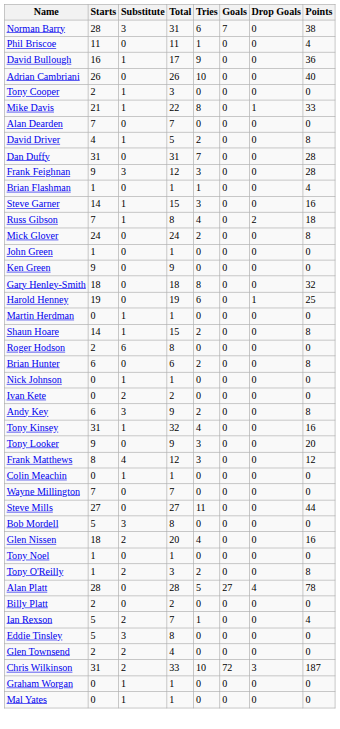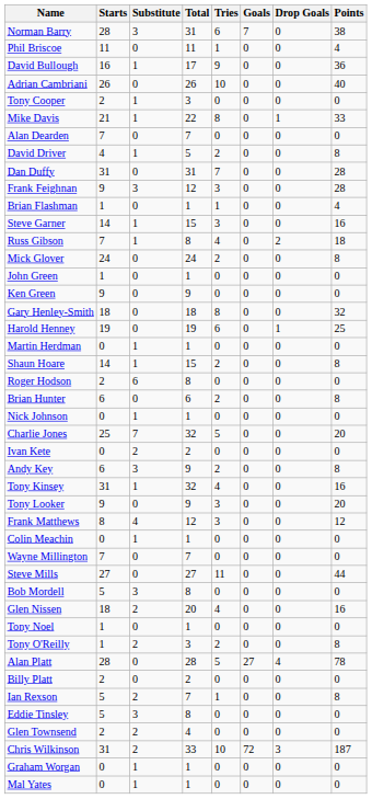 <table class="wikitable sortable">
 <tr>
 <th>Name</th>
 <th>Starts</th>
 <th>Substitute</th>
 <th>Total</th>
 <th>Tries</th>
 <th>Goals</th>
 <th>Drop Goals</th>
 <th>Points</th>
 </tr>
 <tr>
 <td><a href='#'>Norman Barry</a></td>
 <td>28</td>
 <td>3</td>
 <td>31</td>
 <td>6</td>
 <td>7</td>
 <td>0</td>
 <td>38</td>
 </tr>
 <tr>
 <td><a href='#'>Phil Briscoe</a></td>
 <td>11</td>
 <td>0</td>
 <td>11</td>
 <td>1</td>
 <td>0</td>
 <td>0</td>
 <td>4</td>
 </tr>
 <tr>
 <td><a href='#'>David Bullough</a></td>
 <td>16</td>
 <td>1</td>
 <td>17</td>
 <td>9</td>
 <td>0</td>
 <td>0</td>
 <td>36</td>
 </tr>
 <tr>
 <td><a href='#'>Adrian Cambriani</a></td>
 <td>26</td>
 <td>0</td>
 <td>26</td>
 <td>10</td>
 <td>0</td>
 <td>0</td>
 <td>40</td>
 </tr>
 <tr>
 <td><a href='#'>Tony Cooper</a></td>
 <td>2</td>
 <td>1</td>
 <td>3</td>
 <td>0</td>
 <td>0</td>
 <td>0</td>
 <td>0</td>
 </tr>
 <tr>
 <td><a href='#'>Mike Davis</a></td>
 <td>21</td>
 <td>1</td>
 <td>22</td>
 <td>8</td>
 <td>0</td>
 <td>1</td>
 <td>33</td>
 </tr>
 <tr>
 <td><a href='#'>Alan Dearden</a></td>
 <td>7</td>
 <td>0</td>
 <td>7</td>
 <td>0</td>
 <td>0</td>
 <td>0</td>
 <td>0</td>
 </tr>
 <tr>
 <td><a href='#'>David Driver</a></td>
 <td>4</td>
 <td>1</td>
 <td>5</td>
 <td>2</td>
 <td>0</td>
 <td>0</td>
 <td>8</td>
 </tr>
 <tr>
 <td><a href='#'>Dan Duffy</a></td>
 <td>31</td>
 <td>0</td>
 <td>31</td>
 <td>7</td>
 <td>0</td>
 <td>0</td>
 <td>28</td>
 </tr>
 <tr>
 <td><a href='#'>Frank Feighnan</a></td>
 <td>9</td>
 <td>3</td>
 <td>12</td>
 <td>3</td>
 <td>0</td>
 <td>0</td>
 <td>28</td>
 </tr>
 <tr>
 <td><a href='#'>Brian Flashman</a></td>
 <td>1</td>
 <td>0</td>
 <td>1</td>
 <td>1</td>
 <td>0</td>
 <td>0</td>
 <td>4</td>
 </tr>
 <tr>
 <td><a href='#'>Steve Garner</a></td>
 <td>14</td>
 <td>1</td>
 <td>15</td>
 <td>3</td>
 <td>0</td>
 <td>0</td>
 <td>16</td>
 </tr>
 <tr>
 <td><a href='#'>Russ Gibson</a></td>
 <td>7</td>
 <td>1</td>
 <td>8</td>
 <td>4</td>
 <td>0</td>
 <td>2</td>
 <td>18</td>
 </tr>
 <tr>
 <td><a href='#'>Mick Glover</a></td>
 <td>24</td>
 <td>0</td>
 <td>24</td>
 <td>2</td>
 <td>0</td>
 <td>0</td>
 <td>8</td>
 </tr>
 <tr>
 <td><a href='#'>John Green</a></td>
 <td>1</td>
 <td>0</td>
 <td>1</td>
 <td>0</td>
 <td>0</td>
 <td>0</td>
 <td>0</td>
 </tr>
 <tr>
 <td><a href='#'>Ken Green</a></td>
 <td>9</td>
 <td>0</td>
 <td>9</td>
 <td>0</td>
 <td>0</td>
 <td>0</td>
 <td>0</td>
 </tr>
 <tr>
 <td><a href='#'>Gary Henley-Smith</a></td>
 <td>18</td>
 <td>0</td>
 <td>18</td>
 <td>8</td>
 <td>0</td>
 <td>0</td>
 <td>32</td>
 </tr>
 <tr>
 <td><a href='#'>Harold Henney</a></td>
 <td>19</td>
 <td>0</td>
 <td>19</td>
 <td>6</td>
 <td>0</td>
 <td>1</td>
 <td>25</td>
 </tr>
 <tr>
 <td><a href='#'>Martin Herdman</a></td>
 <td>0</td>
 <td>1</td>
 <td>1</td>
 <td>0</td>
 <td>0</td>
 <td>0</td>
 <td>0</td>
 </tr>
 <tr>
 <td><a href='#'>Shaun Hoare</a></td>
 <td>14</td>
 <td>1</td>
 <td>15</td>
 <td>2</td>
 <td>0</td>
 <td>0</td>
 <td>8</td>
 </tr>
 <tr>
 <td><a href='#'>Roger Hodson</a></td>
 <td>2</td>
 <td>6</td>
 <td>8</td>
 <td>0</td>
 <td>0</td>
 <td>0</td>
 <td>0</td>
 </tr>
 <tr>
 <td><a href='#'>Brian Hunter</a></td>
 <td>6</td>
 <td>0</td>
 <td>6</td>
 <td>2</td>
 <td>0</td>
 <td>0</td>
 <td>8</td>
 </tr>
 <tr>
 <td><a href='#'>Nick Johnson</a></td>
 <td>0</td>
 <td>1</td>
 <td>1</td>
 <td>0</td>
 <td>0</td>
 <td>0</td>
 <td>0</td>
 </tr>
 <tr>
+<td><a href='#'>Charlie Jones</a></td>
+<td>25</td>
+<td>7</td>
+<td>32</td>
+<td>5</td>
+<td>0</td>
+<td>0</td>
+<td>20</td>
+</tr>
+<tr>
 <td><a href='#'>Ivan Kete</a></td>
 <td>0</td>
 <td>2</td>
 <td>2</td>
 <td>0</td>
 <td>0</td>
 <td>0</td>
 <td>0</td>
 </tr>
 <tr>
 <td><a href='#'>Andy Key</a></td>
 <td>6</td>
 <td>3</td>
 <td>9</td>
 <td>2</td>
 <td>0</td>
 <td>0</td>
 <td>8</td>
 </tr>
 <tr>
 <td><a href='#'>Tony Kinsey</a></td>
 <td>31</td>
 <td>1</td>
 <td>32</td>
 <td>4</td>
 <td>0</td>
 <td>0</td>
 <td>16</td>
 </tr>
 <tr>
 <td><a href='#'>Tony Looker</a></td>
 <td>9</td>
 <td>0</td>
 <td>9</td>
 <td>3</td>
 <td>0</td>
 <td>0</td>
 <td>20</td>
 </tr>
 <tr>
 <td><a href='#'>Frank Matthews</a></td>
 <td>8</td>
 <td>4</td>
 <td>12</td>
 <td>3</td>
 <td>0</td>
 <td>0</td>
 <td>12</td>
 </tr>
 <tr>
 <td><a href='#'>Colin Meachin</a></td>
 <td>0</td>
 <td>1</td>
 <td>1</td>
 <td>0</td>
 <td>0</td>
 <td>0</td>
 <td>0</td>
 </tr>
 <tr>
 <td><a href='#'>Wayne Millington</a></td>
 <td>7</td>
 <td>0</td>
 <td>7</td>
 <td>0</td>
 <td>0</td>
 <td>0</td>
 <td>0</td>
 </tr>
 <tr>
 <td><a href='#'>Steve Mills</a></td>
 <td>27</td>
 <td>0</td>
 <td>27</td>
 <td>11</td>
 <td>0</td>
 <td>0</td>
 <td>44</td>
 </tr>
 <tr>
 <td><a href='#'>Bob Mordell</a></td>
 <td>5</td>
 <td>3</td>
 <td>8</td>
 <td>0</td>
 <td>0</td>
 <td>0</td>
 <td>0</td>
 </tr>
 <tr>
 <td><a href='#'>Glen Nissen</a></td>
 <td>18</td>
 <td>2</td>
 <td>20</td>
 <td>4</td>
 <td>0</td>
 <td>0</td>
 <td>16</td>
 </tr>
 <tr>
 <td><a href='#'>Tony Noel</a></td>
 <td>1</td>
 <td>0</td>
 <td>1</td>
 <td>0</td>
 <td>0</td>
 <td>0</td>
 <td>0</td>
 </tr>
 <tr>
 <td><a href='#'>Tony O'Reilly</a></td>
 <td>1</td>
 <td>2</td>
 <td>3</td>
 <td>2</td>
 <td>0</td>
 <td>0</td>
 <td>8</td>
 </tr>
 <tr>
 <td><a href='#'>Alan Platt</a></td>
 <td>28</td>
 <td>0</td>
 <td>28</td>
 <td>5</td>
 <td>27</td>
 <td>4</td>
 <td>78</td>
 </tr>
 <tr>
 <td><a href='#'>Billy Platt</a></td>
 <td>2</td>
 <td>0</td>
 <td>2</td>
 <td>0</td>
 <td>0</td>
 <td>0</td>
 <td>0</td>
 </tr>
 <tr>
 <td><a href='#'>Ian Rexson</a></td>
 <td>5</td>
 <td>2</td>
 <td>7</td>
 <td>1</td>
 <td>0</td>
 <td>0</td>
-<td>4</td>
+<td>8</td>
 </tr>
 <tr>
 <td><a href='#'>Eddie Tinsley</a></td>
 <td>5</td>
 <td>3</td>
 <td>8</td>
 <td>0</td>
 <td>0</td>
 <td>0</td>
 <td>0</td>
 </tr>
 <tr>
 <td><a href='#'>Glen Townsend</a></td>
 <td>2</td>
 <td>2</td>
 <td>4</td>
 <td>0</td>
 <td>0</td>
 <td>0</td>
 <td>0</td>
 </tr>
 <tr>
 <td><a href='#'>Chris Wilkinson</a></td>
 <td>31</td>
 <td>2</td>
 <td>33</td>
 <td>10</td>
 <td>72</td>
 <td>3</td>
 <td>187</td>
 </tr>
 <tr>
 <td><a href='#'>Graham Worgan</a></td>
 <td>0</td>
 <td>1</td>
 <td>1</td>
 <td>0</td>
 <td>0</td>
 <td>0</td>
 <td>0</td>
 </tr>
 <tr>
 <td><a href='#'>Mal Yates</a></td>
 <td>0</td>
 <td>1</td>
 <td>1</td>
 <td>0</td>
 <td>0</td>
 <td>0</td>
 <td>0</td>
 </tr>
 </table>
